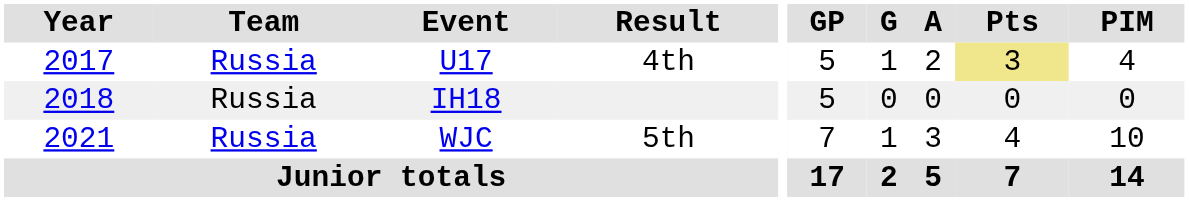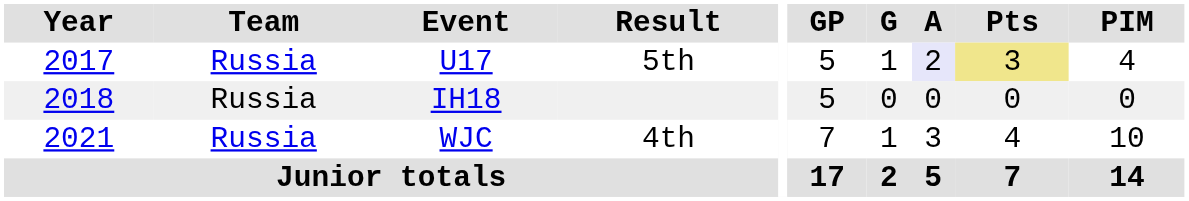 <table border="0" cellpadding="1" cellspacing="0" ID="Table3" style="text-align:center; width:40em">
 <tr bgcolor="#e0e0e0">
 <th>Year</th>
 <th>Team</th>
 <th>Event</th>
 <th>Result</th>
 <th rowspan="99" bgcolor="#ffffff"></th>
 <th>GP</th>
 <th>G</th>
 <th>A</th>
 <th>Pts</th>
 <th>PIM</th>
 </tr>
 <tr>
 <td><a href='#'>2017</a></td>
 <td><a href='#'>Russia</a></td>
 <td><a href='#'>U17</a></td>
-<td>4th</td>
+<td>5th</td>
 <td>5</td>
 <td>1</td>
-<td>2</td>
+<td style="background: lavender;">2</td>
 <td style="background: khaki;">3</td>
 <td>4</td>
 </tr>
 <tr bgcolor="#f0f0f0">
 <td><a href='#'>2018</a></td>
 <td>Russia</td>
 <td><a href='#'>IH18</a></td>
 <td></td>
 <td>5</td>
 <td>0</td>
 <td>0</td>
 <td>0</td>
 <td>0</td>
 </tr>
 <tr>
 <td><a href='#'>2021</a></td>
 <td><a href='#'>Russia</a></td>
 <td><a href='#'>WJC</a></td>
-<td>5th</td>
+<td>4th</td>
 <td>7</td>
 <td>1</td>
 <td>3</td>
 <td>4</td>
 <td>10</td>
 </tr>
 <tr bgcolor="#e0e0e0">
 <th colspan="4">Junior totals</th>
 <th>17</th>
 <th>2</th>
 <th>5</th>
 <th>7</th>
 <th>14</th>
 </tr>
 </table>
